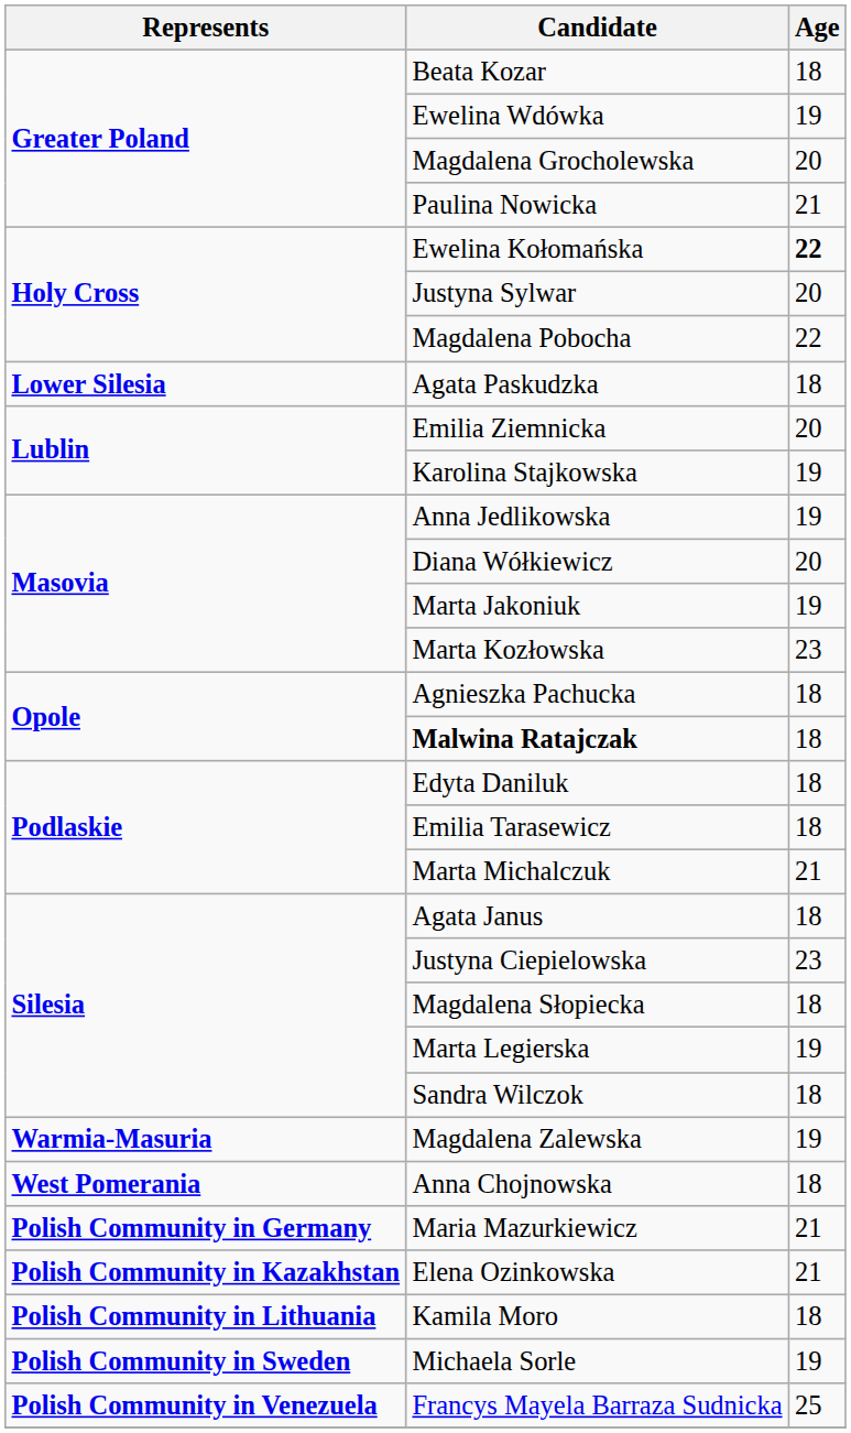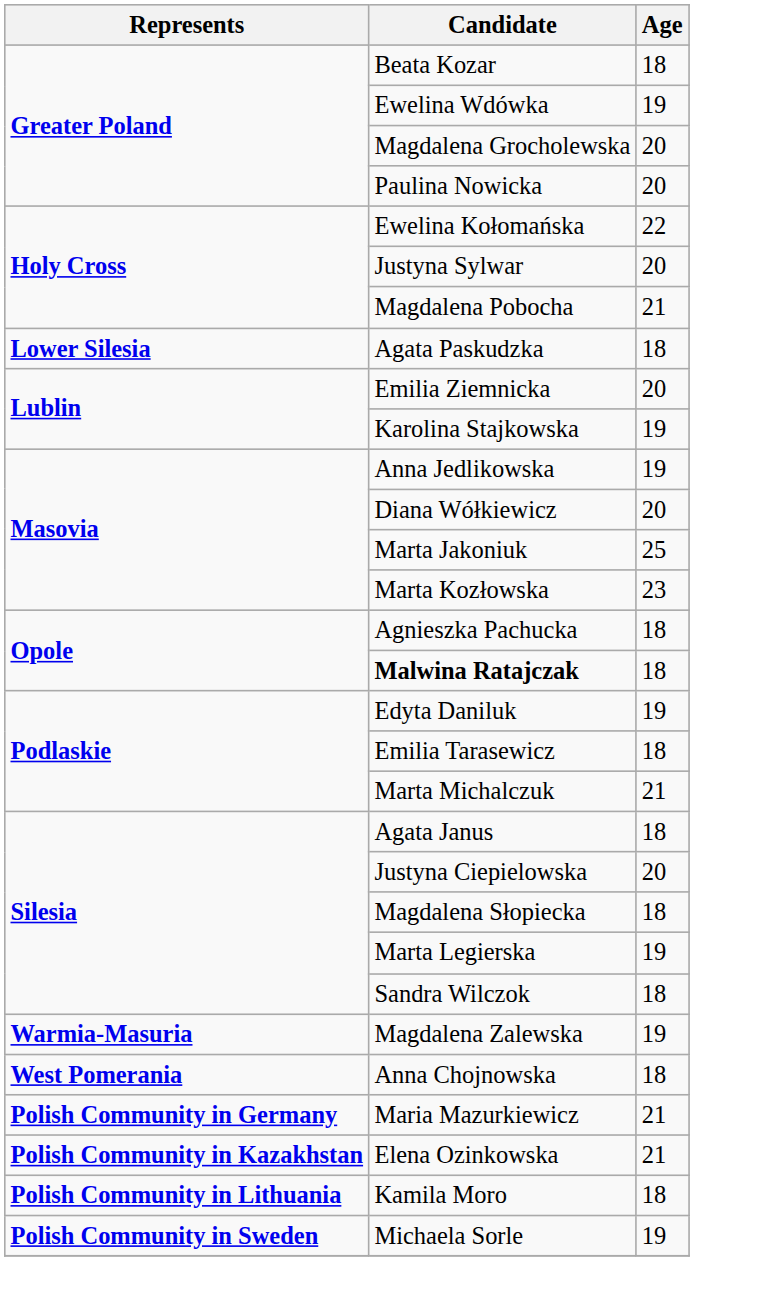 <table class="wikitable sortable" style="font-size: 95%;">
 <tr>
 <th>Represents</th>
 <th>Candidate</th>
 <th>Age</th>
 </tr>
 <tr>
 <td rowspan="4"> <strong><a href='#'>Greater Poland</a></strong></td>
 <td>Beata Kozar</td>
 <td>18</td>
 </tr>
 <tr>
 <td>Ewelina Wdówka</td>
 <td>19</td>
 </tr>
 <tr>
 <td>Magdalena Grocholewska</td>
 <td>20</td>
 </tr>
 <tr>
 <td>Paulina Nowicka</td>
-<td>21</td>
+<td>20</td>
 </tr>
 <tr>
 <td rowspan="3"> <strong><a href='#'>Holy Cross</a></strong></td>
 <td>Ewelina Kołomańska</td>
-<td><strong>22</strong></td>
+<td>22</td>
 </tr>
 <tr>
 <td>Justyna Sylwar</td>
 <td>20</td>
 </tr>
 <tr>
 <td>Magdalena Pobocha</td>
-<td>22</td>
+<td>21</td>
 </tr>
 <tr>
 <td> <strong><a href='#'>Lower Silesia</a></strong></td>
 <td>Agata Paskudzka</td>
 <td>18</td>
 </tr>
 <tr>
 <td rowspan="2"> <strong><a href='#'>Lublin</a></strong></td>
 <td>Emilia Ziemnicka</td>
 <td>20</td>
 </tr>
 <tr>
 <td>Karolina Stajkowska</td>
 <td>19</td>
 </tr>
 <tr>
 <td rowspan="4"> <strong><a href='#'>Masovia</a></strong></td>
 <td>Anna Jedlikowska</td>
 <td>19</td>
 </tr>
 <tr>
 <td>Diana Wółkiewicz</td>
 <td>20</td>
 </tr>
 <tr>
 <td>Marta Jakoniuk</td>
-<td>19</td>
+<td>25</td>
 </tr>
 <tr>
 <td>Marta Kozłowska</td>
 <td>23</td>
 </tr>
 <tr>
 <td rowspan="2"> <strong><a href='#'>Opole</a></strong></td>
 <td>Agnieszka Pachucka</td>
 <td>18</td>
 </tr>
 <tr>
 <td><strong>Malwina Ratajczak</strong></td>
 <td>18</td>
 </tr>
 <tr>
 <td rowspan="3"> <strong><a href='#'>Podlaskie</a></strong></td>
 <td>Edyta Daniluk</td>
-<td>18</td>
+<td>19</td>
 </tr>
 <tr>
 <td>Emilia Tarasewicz</td>
 <td>18</td>
 </tr>
 <tr>
 <td>Marta Michalczuk</td>
 <td>21</td>
 </tr>
 <tr>
 <td rowspan="5"> <strong><a href='#'>Silesia</a></strong></td>
 <td>Agata Janus</td>
 <td>18</td>
 </tr>
 <tr>
 <td>Justyna Ciepielowska</td>
-<td>23</td>
+<td>20</td>
 </tr>
 <tr>
 <td>Magdalena Słopiecka</td>
 <td>18</td>
 </tr>
 <tr>
 <td>Marta Legierska</td>
 <td>19</td>
 </tr>
 <tr>
 <td>Sandra Wilczok</td>
 <td>18</td>
 </tr>
 <tr>
 <td> <strong><a href='#'>Warmia-Masuria</a></strong></td>
 <td>Magdalena Zalewska</td>
 <td>19</td>
 </tr>
 <tr>
 <td> <strong><a href='#'>West Pomerania</a></strong></td>
 <td>Anna Chojnowska</td>
 <td>18</td>
 </tr>
 <tr>
 <td> <strong><a href='#'>Polish Community in Germany</a></strong></td>
 <td>Maria Mazurkiewicz</td>
 <td>21</td>
 </tr>
 <tr>
 <td> <strong><a href='#'>Polish Community in Kazakhstan</a></strong></td>
 <td>Elena Ozinkowska</td>
 <td>21</td>
 </tr>
 <tr>
 <td> <strong><a href='#'>Polish Community in Lithuania</a></strong></td>
 <td>Kamila Moro</td>
 <td>18</td>
 </tr>
 <tr>
 <td> <strong><a href='#'>Polish Community in Sweden</a></strong></td>
 <td>Michaela Sorle</td>
 <td>19</td>
 </tr>
 <tr>
-<td> <strong><a href='#'>Polish Community in Venezuela</a></strong></td>
-<td><a href='#'>Francys Mayela Barraza Sudnicka</a></td>
-<td>25</td>
-</tr>
-<tr>
 </tr>
 </table>
